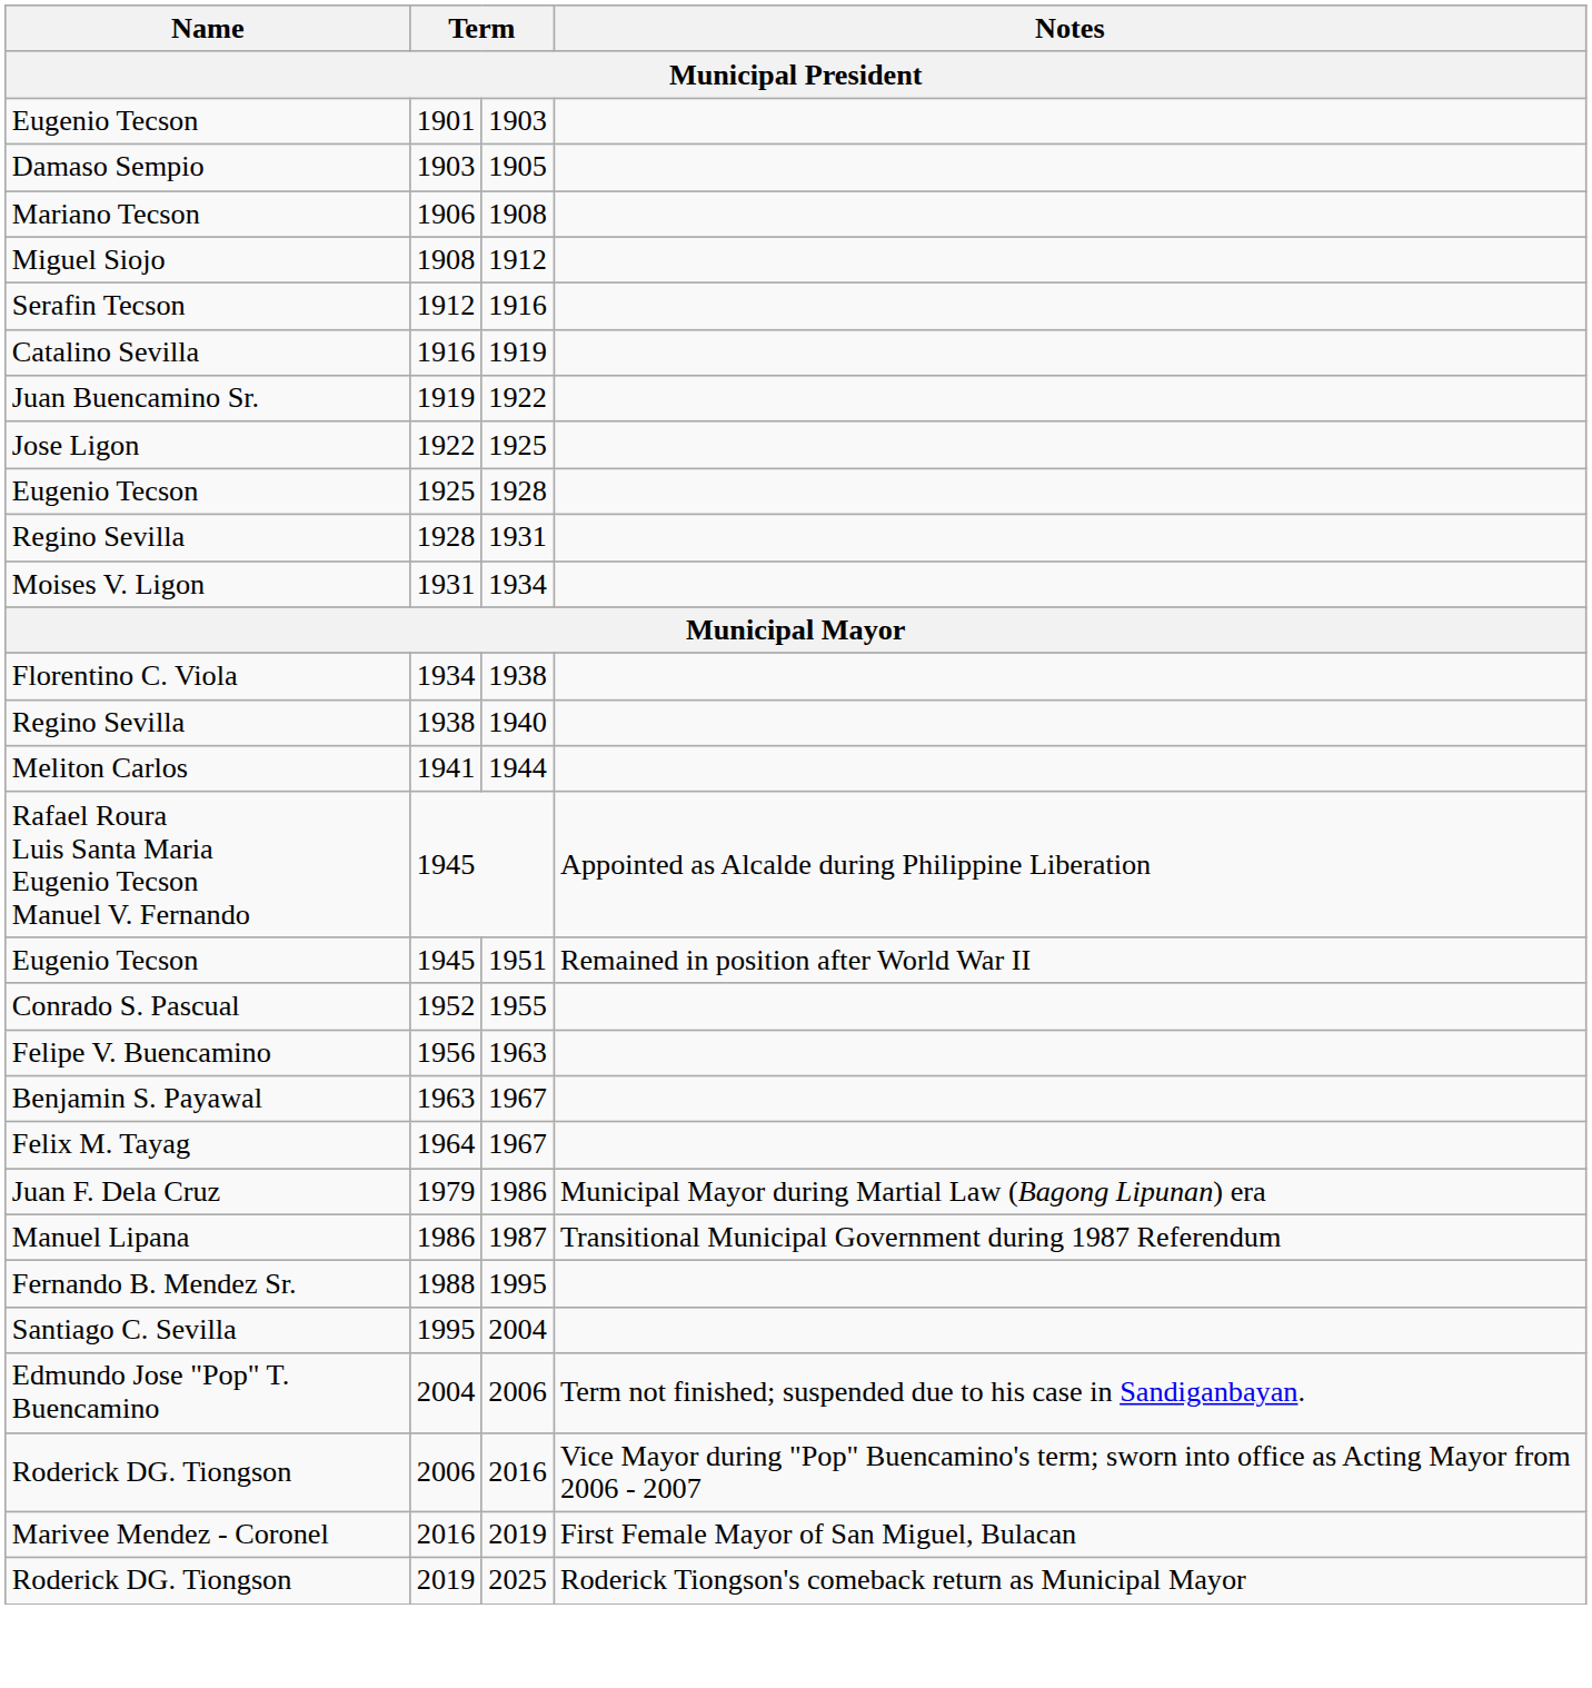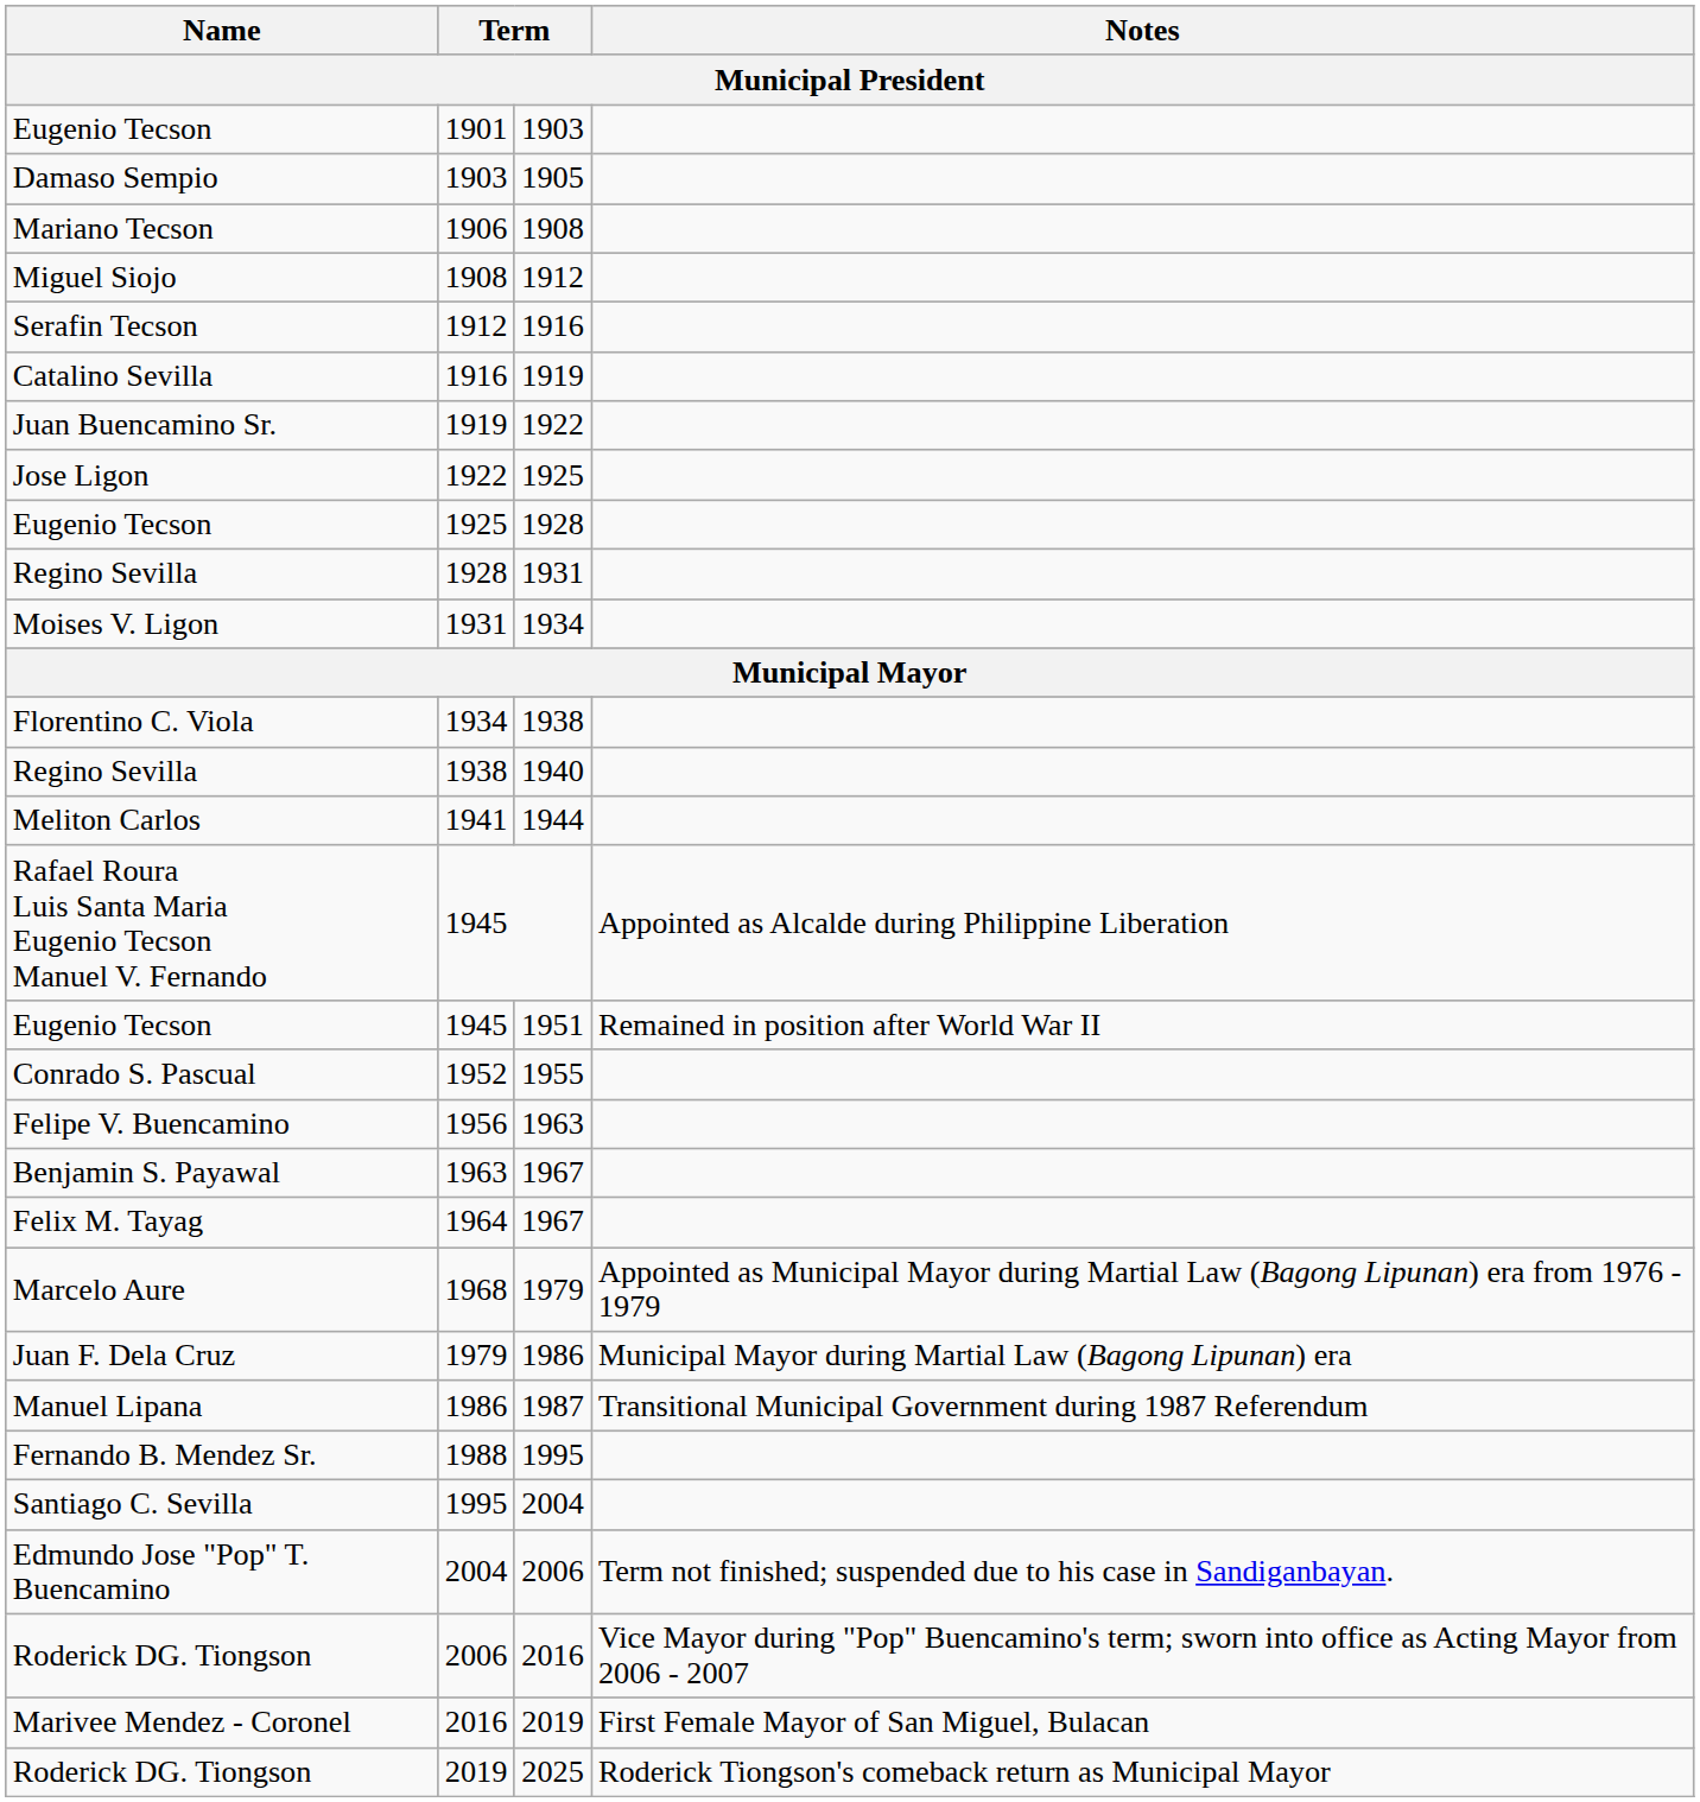 <table class="wikitable">
 <tr>
 <th>Name</th>
 <th colspan="2">Term</th>
 <th>Notes</th>
 </tr>
 <tr>
 <th colspan="4">Municipal President</th>
 </tr>
 <tr>
 <td>Eugenio Tecson</td>
 <td>1901</td>
 <td>1903</td>
 <td></td>
 </tr>
 <tr>
 <td>Damaso Sempio</td>
 <td>1903</td>
 <td>1905</td>
 <td></td>
 </tr>
 <tr>
 <td>Mariano Tecson</td>
 <td>1906</td>
 <td>1908</td>
 <td></td>
 </tr>
 <tr>
 <td>Miguel Siojo</td>
 <td>1908</td>
 <td>1912</td>
 <td></td>
 </tr>
 <tr>
 <td>Serafin Tecson</td>
 <td>1912</td>
 <td>1916</td>
 <td></td>
 </tr>
 <tr>
 <td>Catalino Sevilla</td>
 <td>1916</td>
 <td>1919</td>
 <td></td>
 </tr>
 <tr>
 <td>Juan Buencamino Sr.</td>
 <td>1919</td>
 <td>1922</td>
 <td></td>
 </tr>
 <tr>
 <td>Jose Ligon</td>
 <td>1922</td>
 <td>1925</td>
 <td></td>
 </tr>
 <tr>
 <td>Eugenio Tecson</td>
 <td>1925</td>
 <td>1928</td>
 <td></td>
 </tr>
 <tr>
 <td>Regino Sevilla</td>
 <td>1928</td>
 <td>1931</td>
 <td></td>
 </tr>
 <tr>
 <td>Moises V. Ligon</td>
 <td>1931</td>
 <td>1934</td>
 <td></td>
 </tr>
 <tr>
 <th colspan="4">Municipal Mayor</th>
 </tr>
 <tr>
 <td>Florentino C. Viola</td>
 <td>1934</td>
 <td>1938</td>
 <td></td>
 </tr>
 <tr>
 <td>Regino Sevilla</td>
 <td>1938</td>
 <td>1940</td>
 <td></td>
 </tr>
 <tr>
 <td>Meliton Carlos</td>
 <td>1941</td>
 <td>1944</td>
 <td></td>
 </tr>
 <tr>
 <td>Rafael Roura<br>Luis Santa Maria<br>Eugenio Tecson<br>Manuel V. Fernando</td>
 <td colspan="2">1945</td>
 <td>Appointed as Alcalde during Philippine Liberation</td>
 </tr>
 <tr>
 <td>Eugenio Tecson</td>
 <td>1945</td>
 <td>1951</td>
 <td>Remained in position after World War II</td>
 </tr>
 <tr>
 <td>Conrado S. Pascual</td>
 <td>1952</td>
 <td>1955</td>
 <td></td>
 </tr>
 <tr>
 <td>Felipe V. Buencamino</td>
 <td>1956</td>
 <td>1963</td>
 <td></td>
 </tr>
 <tr>
 <td>Benjamin S. Payawal</td>
 <td>1963</td>
 <td>1967</td>
 <td></td>
 </tr>
 <tr>
 <td>Felix M. Tayag</td>
 <td>1964</td>
 <td>1967</td>
 <td></td>
 </tr>
 <tr>
+<td>Marcelo Aure</td>
+<td>1968</td>
+<td>1979</td>
+<td>Appointed as Municipal Mayor during Martial Law (<em>Bagong Lipunan</em>) era from 1976 - 1979</td>
+</tr>
+<tr>
 <td>Juan F. Dela Cruz</td>
 <td>1979</td>
 <td>1986</td>
 <td>Municipal Mayor during Martial Law (<em>Bagong Lipunan</em>) era</td>
 </tr>
 <tr>
 <td>Manuel Lipana</td>
 <td>1986</td>
 <td>1987</td>
 <td>Transitional Municipal Government during 1987 Referendum</td>
 </tr>
 <tr>
 <td>Fernando B. Mendez Sr.</td>
 <td>1988</td>
 <td>1995</td>
 <td></td>
 </tr>
 <tr>
 <td>Santiago C. Sevilla</td>
 <td>1995</td>
 <td>2004</td>
 <td></td>
 </tr>
 <tr>
 <td>Edmundo Jose "Pop" T. Buencamino</td>
 <td>2004</td>
 <td>2006</td>
 <td>Term not finished; suspended due to his case in <a href='#'>Sandiganbayan</a>.</td>
 </tr>
 <tr>
 <td>Roderick DG. Tiongson</td>
 <td>2006</td>
 <td>2016</td>
 <td>Vice Mayor during "Pop" Buencamino's term; sworn into office as Acting Mayor from 2006 - 2007</td>
 </tr>
 <tr>
 <td>Marivee Mendez - Coronel</td>
 <td>2016</td>
 <td>2019</td>
 <td>First Female Mayor of San Miguel, Bulacan</td>
 </tr>
 <tr>
 <td>Roderick DG. Tiongson</td>
 <td>2019</td>
 <td>2025</td>
 <td>Roderick Tiongson's comeback return as Municipal Mayor</td>
 </tr>
 <tr>
 </tr>
 </table>
